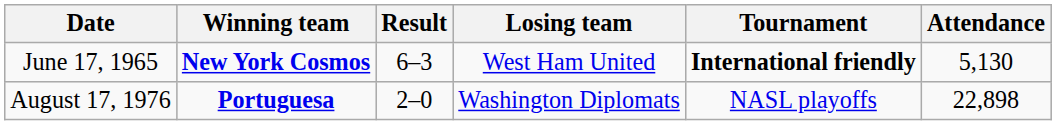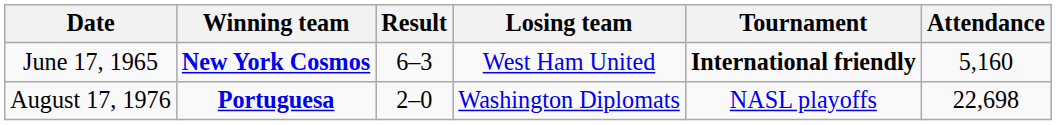 <table class="wikitable" style="text-align:center;">
 <tr>
 <th>Date</th>
 <th>Winning team</th>
 <th>Result</th>
 <th>Losing team</th>
 <th>Tournament</th>
 <th>Attendance</th>
 </tr>
 <tr>
 <td>June 17, 1965</td>
 <td><strong> <a href='#'>New York Cosmos</a></strong></td>
 <td>6–3</td>
 <td> <a href='#'>West Ham United</a></td>
 <td><strong>International friendly</strong></td>
-<td>5,130</td>
+<td>5,160</td>
 </tr>
 <tr>
 <td>August 17, 1976</td>
 <td><strong> <a href='#'>Portuguesa</a></strong></td>
 <td>2–0</td>
 <td> <a href='#'>Washington Diplomats</a></td>
 <td><a href='#'>NASL playoffs</a></td>
-<td>22,898</td>
+<td>22,698</td>
 </tr>
 </table>
